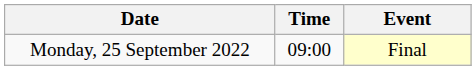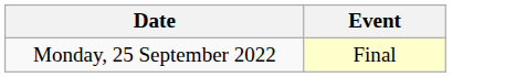 <table class = "wikitable" style="text-align:center;">
 <tr>
 <th width=220>Date</th>
-<th width=50>Time</th>
 <th width=100>Event</th>
 </tr>
 <tr>
 <td>Monday, 25 September 2022</td>
-<td>09:00</td>
 <td bgcolor=ffffcc>Final</td>
 </tr>
 </table>
